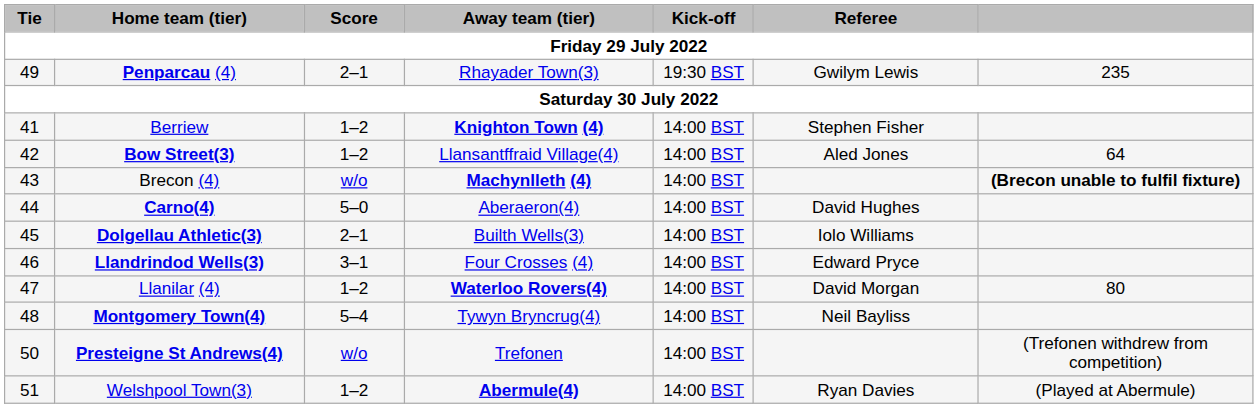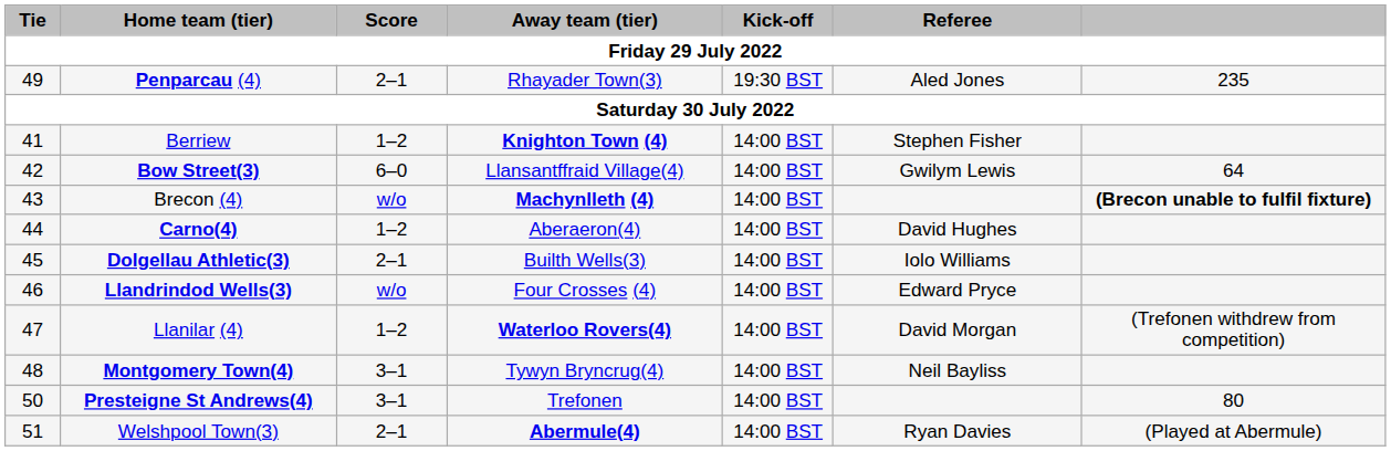 <table class="wikitable" style="width: 1050px; background:WhiteSmoke; text-align:center; font-size:90%">
 <tr>
 <td scope=col style="width:  4.00%; background:silver;"><strong>Tie</strong></td>
 <td scope=col style="width: 20.00%; background:silver;"><strong>Home team (tier)</strong></td>
 <td scope=col style="width: 8.00%; background:silver;"><strong>Score</strong></td>
 <td scope=col style="width: 20.00%; background:silver;"><strong>Away team (tier)</strong></td>
 <td scope=col style="width: 8.00%; background:silver;"><strong>Kick-off</strong></td>
 <td scope=col style="width: 18.00%; background:silver;"><strong>Referee</strong></td>
 <td scope=col style="width:  22.00%; background:silver;"><strong></strong></td>
 </tr>
 <tr>
 <td colspan=7 style= background:White><strong>Friday 29 July 2022</strong></td>
 </tr>
 <tr>
 <td>49</td>
 <td><strong><a href='#'>Penparcau</a></strong> <a href='#'>(4)</a></td>
 <td>2–1</td>
 <td><a href='#'>Rhayader Town</a><a href='#'>(3)</a></td>
 <td>19:30 <a href='#'>BST</a></td>
-<td>Gwilym Lewis</td>
+<td>Aled Jones</td>
 <td>235</td>
 </tr>
 <tr>
 <td colspan=7 style= background:White><strong>Saturday 30 July 2022</strong></td>
 </tr>
 <tr>
 <td>41</td>
 <td><a href='#'>Berriew</a></td>
 <td>1–2</td>
 <td><strong><a href='#'>Knighton Town</a> <a href='#'>(4)</a></strong></td>
 <td>14:00 <a href='#'>BST</a></td>
 <td>Stephen Fisher</td>
 <td></td>
 </tr>
 <tr>
 <td>42</td>
 <td><strong><a href='#'>Bow Street</a><a href='#'>(3)</a></strong></td>
-<td>1–2</td>
+<td>6–0</td>
 <td><a href='#'>Llansantffraid Village</a><a href='#'>(4)</a></td>
 <td>14:00 <a href='#'>BST</a></td>
-<td>Aled Jones</td>
+<td>Gwilym Lewis</td>
 <td>64</td>
 </tr>
 <tr>
 <td>43</td>
 <td>Brecon <a href='#'>(4)</a></td>
 <td><a href='#'>w/o</a></td>
 <td><strong><a href='#'>Machynlleth</a> <a href='#'>(4)</a></strong></td>
 <td>14:00 <a href='#'>BST</a></td>
 <td></td>
 <td><strong>(Brecon unable to fulfil fixture)</strong></td>
 </tr>
 <tr>
 <td>44</td>
 <td><strong><a href='#'>Carno</a><a href='#'>(4)</a></strong></td>
-<td>5–0</td>
+<td>1–2</td>
 <td><a href='#'>Aberaeron</a><a href='#'>(4)</a></td>
 <td>14:00 <a href='#'>BST</a></td>
 <td>David Hughes</td>
 <td></td>
 </tr>
 <tr>
 <td>45</td>
 <td><strong><a href='#'>Dolgellau Athletic</a><a href='#'>(3)</a></strong></td>
 <td>2–1</td>
 <td><a href='#'>Builth Wells</a><a href='#'>(3)</a></td>
 <td>14:00 <a href='#'>BST</a></td>
 <td>Iolo Williams</td>
 <td></td>
 </tr>
 <tr>
 <td>46</td>
 <td><strong><a href='#'>Llandrindod Wells</a><a href='#'>(3)</a></strong></td>
-<td>3–1</td>
+<td><a href='#'>w/o</a></td>
 <td><a href='#'>Four Crosses</a> <a href='#'>(4)</a></td>
 <td>14:00 <a href='#'>BST</a></td>
 <td>Edward Pryce</td>
 <td></td>
 </tr>
 <tr>
 <td>47</td>
 <td><a href='#'>Llanilar</a> <a href='#'>(4)</a></td>
 <td>1–2</td>
 <td><strong><a href='#'>Waterloo Rovers</a><a href='#'>(4)</a></strong></td>
 <td>14:00 <a href='#'>BST</a></td>
 <td>David Morgan</td>
-<td>80</td>
+<td>(Trefonen withdrew from competition)</td>
 </tr>
 <tr>
 <td>48</td>
 <td><strong><a href='#'>Montgomery Town</a><a href='#'>(4)</a></strong></td>
-<td>5–4</td>
+<td>3–1</td>
 <td><a href='#'>Tywyn Bryncrug</a><a href='#'>(4)</a></td>
 <td>14:00 <a href='#'>BST</a></td>
 <td>Neil Bayliss</td>
 <td></td>
 </tr>
 <tr>
 <td>50</td>
 <td><strong><a href='#'>Presteigne St Andrews</a><a href='#'>(4)</a></strong></td>
-<td><a href='#'>w/o</a></td>
+<td>3–1</td>
 <td><a href='#'>Trefonen</a></td>
 <td>14:00 <a href='#'>BST</a></td>
 <td></td>
-<td>(Trefonen withdrew from competition)</td>
+<td>80</td>
 </tr>
 <tr>
 <td>51</td>
 <td><a href='#'>Welshpool Town</a><a href='#'>(3)</a></td>
-<td>1–2</td>
+<td>2–1</td>
 <td><strong><a href='#'>Abermule</a><a href='#'>(4)</a></strong></td>
 <td>14:00 <a href='#'>BST</a></td>
 <td>Ryan Davies</td>
 <td>(Played at Abermule)</td>
 </tr>
 </table>
